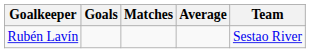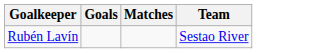 <table class="wikitable sortable" class="wikitable">
 <tr style="background:#ccc; text-align:center;">
 <th>Goalkeeper</th>
 <th>Goals</th>
 <th>Matches</th>
-<th>Average</th>
 <th>Team</th>
 </tr>
 <tr>
 <td> <a href='#'>Rubén Lavín</a></td>
 <td></td>
 <td></td>
-<td></td>
 <td><a href='#'>Sestao River</a></td>
 </tr>
 </table>
